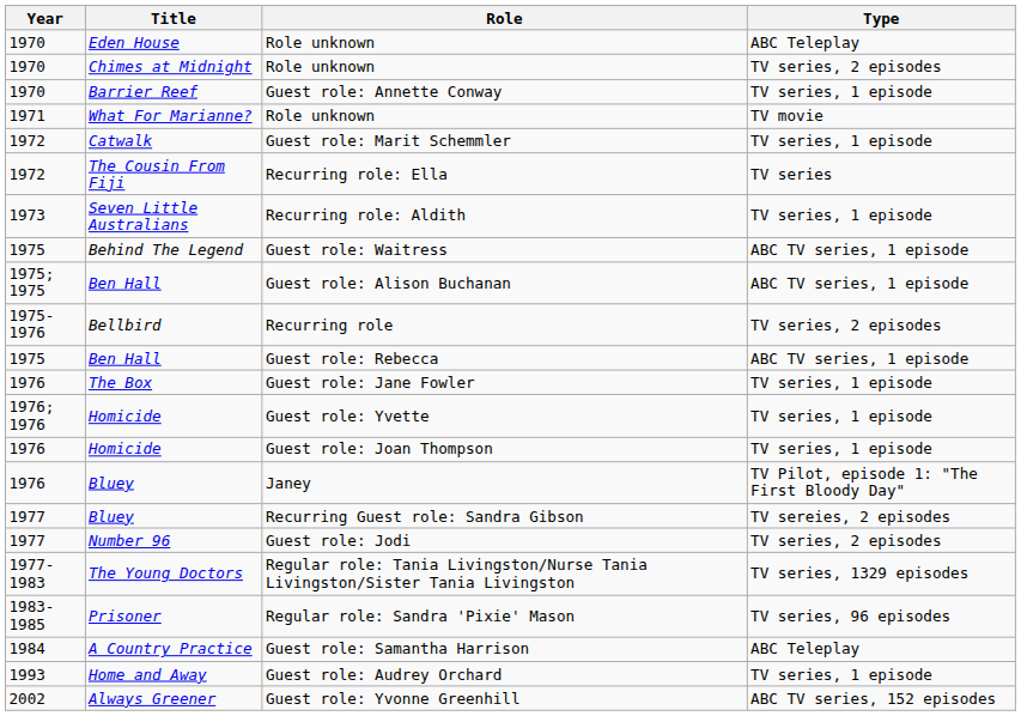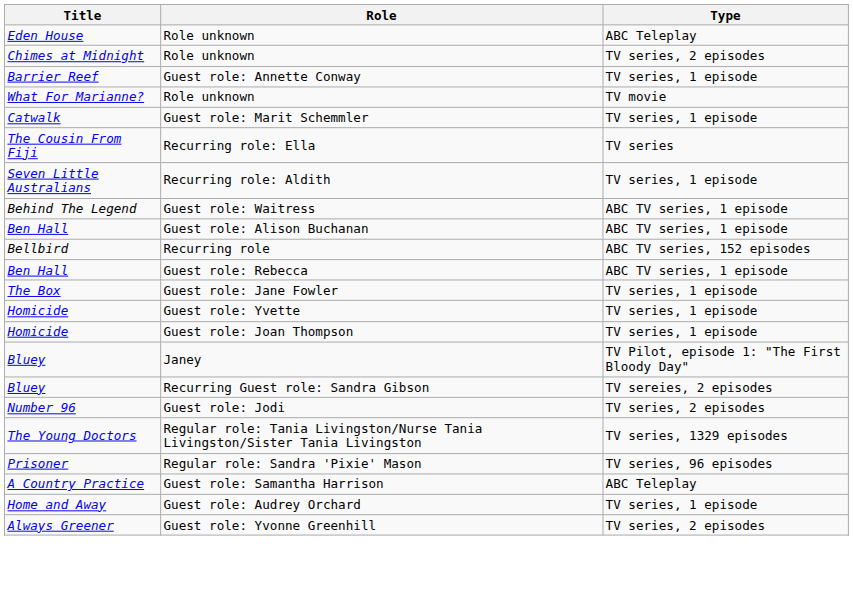 <table class="wikitable">
 <tr>
-<th>Year</th>
 <th>Title</th>
 <th>Role</th>
 <th>Type</th>
 </tr>
 <tr>
-<td>1970</td>
 <td><em><a href='#'>Eden House</a></em></td>
 <td>Role unknown</td>
 <td>ABC Teleplay</td>
 </tr>
 <tr>
-<td>1970</td>
 <td><em><a href='#'>Chimes at Midnight</a></em></td>
 <td>Role unknown</td>
 <td>TV series, 2 episodes</td>
 </tr>
 <tr>
-<td>1970</td>
 <td><em><a href='#'>Barrier Reef</a></em></td>
 <td>Guest role: Annette Conway</td>
 <td>TV series, 1 episode</td>
 </tr>
 <tr>
-<td>1971</td>
 <td><em><a href='#'>What For Marianne?</a></em></td>
 <td>Role unknown</td>
 <td>TV movie</td>
 </tr>
 <tr>
-<td>1972</td>
 <td><em><a href='#'>Catwalk</a></em></td>
 <td>Guest role: Marit Schemmler</td>
 <td>TV series, 1 episode</td>
 </tr>
 <tr>
-<td>1972</td>
 <td><em><a href='#'>The Cousin From Fiji</a></em></td>
 <td>Recurring role: Ella</td>
 <td>TV series</td>
 </tr>
 <tr>
-<td>1973</td>
 <td><em><a href='#'>Seven Little Australians</a></em></td>
 <td>Recurring role: Aldith</td>
 <td>TV series, 1 episode</td>
 </tr>
 <tr>
-<td>1975</td>
 <td><em>Behind The Legend</em></td>
 <td>Guest role: Waitress</td>
 <td>ABC TV series, 1 episode</td>
 </tr>
 <tr>
-<td>1975; 1975</td>
 <td><em><a href='#'>Ben Hall</a></em></td>
 <td>Guest role: Alison Buchanan</td>
 <td>ABC TV series, 1 episode</td>
 </tr>
 <tr>
-<td>1975-1976</td>
 <td><em>Bellbird</em></td>
 <td>Recurring role</td>
-<td>TV series, 2 episodes</td>
+<td>ABC TV series, 152 episodes</td>
 </tr>
 <tr>
-<td>1975</td>
 <td><em><a href='#'>Ben Hall</a></em></td>
 <td>Guest role: Rebecca</td>
 <td>ABC TV series, 1 episode</td>
 </tr>
 <tr>
-<td>1976</td>
 <td><em><a href='#'>The Box</a></em></td>
 <td>Guest role: Jane Fowler</td>
 <td>TV series, 1 episode</td>
 </tr>
 <tr>
-<td>1976; 1976</td>
 <td><em><a href='#'>Homicide</a></em></td>
 <td>Guest role: Yvette</td>
 <td>TV series, 1 episode</td>
 </tr>
 <tr>
-<td>1976</td>
 <td><em><a href='#'>Homicide</a></em></td>
 <td>Guest role: Joan Thompson</td>
 <td>TV series, 1 episode</td>
 </tr>
 <tr>
-<td>1976</td>
 <td><em><a href='#'>Bluey</a></em></td>
 <td>Janey</td>
 <td>TV Pilot, episode 1: "The First Bloody Day"</td>
 </tr>
 <tr>
-<td>1977</td>
 <td><em><a href='#'>Bluey</a></em></td>
 <td>Recurring Guest role: Sandra Gibson</td>
 <td>TV sereies, 2 episodes</td>
 </tr>
 <tr>
-<td>1977</td>
 <td><em><a href='#'>Number 96</a></em></td>
 <td>Guest role: Jodi</td>
 <td>TV series, 2 episodes</td>
 </tr>
 <tr>
-<td>1977-1983</td>
 <td><em><a href='#'>The Young Doctors</a></em></td>
 <td>Regular role: Tania Livingston/Nurse Tania Livingston/Sister Tania Livingston</td>
 <td>TV series, 1329 episodes</td>
 </tr>
 <tr>
-<td>1983-1985</td>
 <td><em><a href='#'>Prisoner</a></em></td>
 <td>Regular role: Sandra 'Pixie' Mason</td>
 <td>TV series, 96 episodes</td>
 </tr>
 <tr>
-<td>1984</td>
 <td><em><a href='#'>A Country Practice</a></em></td>
 <td>Guest role: Samantha Harrison</td>
 <td>ABC Teleplay</td>
 </tr>
 <tr>
-<td>1993</td>
 <td><em><a href='#'>Home and Away</a></em></td>
 <td>Guest role: Audrey Orchard</td>
 <td>TV series, 1 episode</td>
 </tr>
 <tr>
-<td>2002</td>
 <td><em><a href='#'>Always Greener</a></em></td>
 <td>Guest role: Yvonne Greenhill</td>
-<td>ABC TV series, 152 episodes</td>
+<td>TV series, 2 episodes</td>
 </tr>
 </table>
